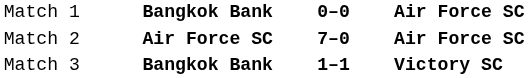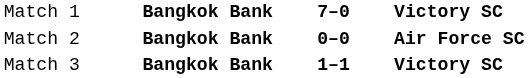 <table width=100% cellspacing=1>
 <tr>
 <th width=10%></th>
 <th width=20%></th>
 <th width=12%></th>
 <th width=20%></th>
 <th></th>
 </tr>
 <tr style=font-size:90%>
 <td align=right>Match 1</td>
 <td align=right><strong>Bangkok Bank</strong></td>
-<td align=center><strong>0–0</strong></td>
-<td><strong>Air Force SC</strong></td>
+<td align=center><strong>7–0</strong></td>
+<td><strong>Victory SC</strong></td>
 </tr>
 <tr style=font-size:90%>
 <td align=right>Match 2</td>
-<td align=right><strong>Air Force SC</strong></td>
-<td align=center><strong>7–0</strong></td>
+<td align=right><strong>Bangkok Bank</strong></td>
+<td align=center><strong>0–0</strong></td>
 <td><strong>Air Force SC</strong></td>
 </tr>
 <tr style=font-size:90%>
 <td align=right>Match 3</td>
 <td align=right><strong>Bangkok Bank</strong></td>
 <td align=center><strong>1–1</strong></td>
 <td><strong>Victory SC</strong></td>
 </tr>
 </table>
